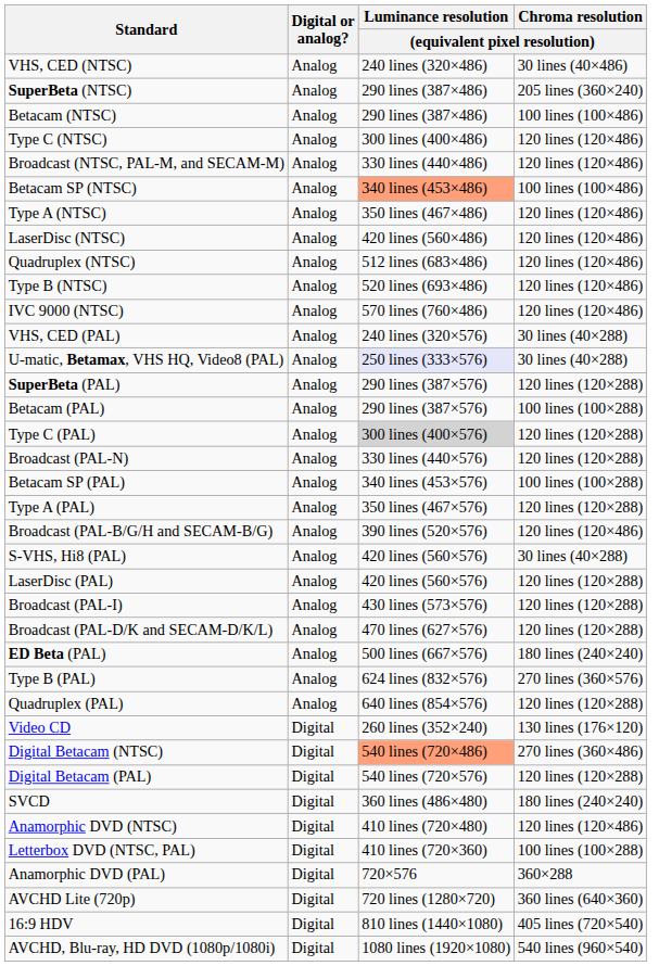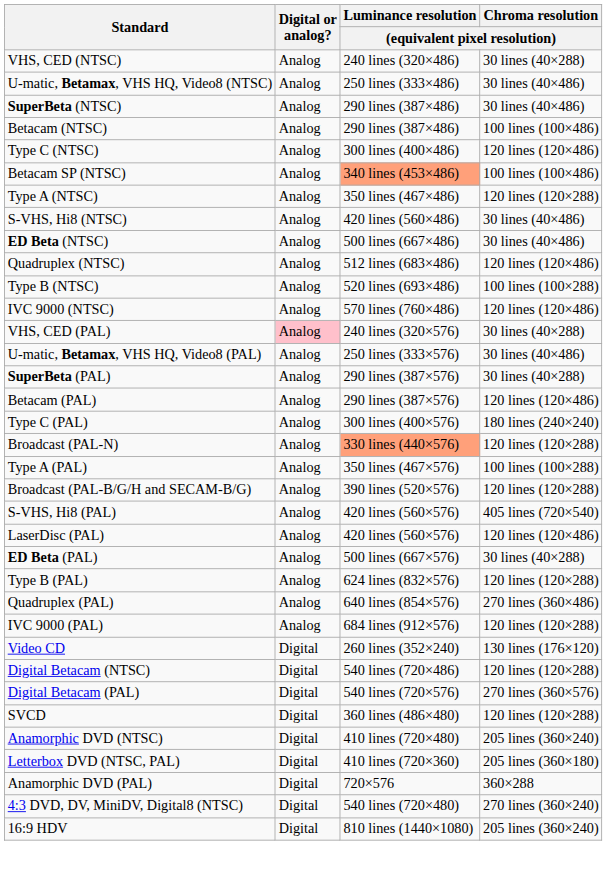 <table class="wikitable sortable">
 <tr>
 <th rowspan=2>Standard</th>
 <th rowspan=2>Digital or<br> analog?</th>
 <th data-sort-type="number">Luminance resolution</th>
 <th data-sort-type="number">Chroma resolution</th>
 </tr>
 <tr>
 <th colspan=2>(equivalent pixel resolution)</th>
 </tr>
 <tr>
 <td>VHS, CED (NTSC)</td>
 <td>Analog</td>
 <td>240 lines (320×486)</td>
+<td>30 lines (40×288)</td>
+</tr>
+<tr>
+<td>U-matic, <strong>Betamax</strong>, VHS HQ, Video8 (NTSC)</td>
+<td>Analog</td>
+<td>250 lines (333×486)</td>
 <td>30 lines (40×486)</td>
 </tr>
 <tr>
 <td><strong>SuperBeta</strong> (NTSC)</td>
 <td>Analog</td>
 <td>290 lines (387×486)</td>
-<td>205 lines (360×240)</td>
+<td>30 lines (40×486)</td>
 </tr>
 <tr>
 <td>Betacam (NTSC)</td>
 <td>Analog</td>
 <td>290 lines (387×486)</td>
 <td>100 lines (100×486)</td>
 </tr>
 <tr>
 <td>Type C (NTSC)</td>
 <td>Analog</td>
 <td>300 lines (400×486)</td>
 <td>120 lines (120×486)</td>
 </tr>
 <tr>
-<td>Broadcast (NTSC, PAL-M, and SECAM-M)</td>
-<td>Analog</td>
-<td>330 lines (440×486)</td>
-<td>120 lines (120×486)</td>
-</tr>
-<tr>
 <td>Betacam SP (NTSC)</td>
 <td>Analog</td>
 <td style="background: lightsalmon;">340 lines (453×486)</td>
 <td>100 lines (100×486)</td>
 </tr>
 <tr>
 <td>Type A (NTSC)</td>
 <td>Analog</td>
 <td>350 lines (467×486)</td>
-<td>120 lines (120×486)</td>
+<td>120 lines (120×288)</td>
 </tr>
 <tr>
-<td>LaserDisc (NTSC)</td>
+<td>S-VHS, Hi8 (NTSC)</td>
 <td>Analog</td>
 <td>420 lines (560×486)</td>
-<td>120 lines (120×486)</td>
+<td>30 lines (40×486)</td>
+</tr>
+<tr>
+<td><strong>ED Beta</strong> (NTSC)</td>
+<td>Analog</td>
+<td>500 lines (667×486)</td>
+<td>30 lines (40×486)</td>
 </tr>
 <tr>
 <td>Quadruplex (NTSC)</td>
 <td>Analog</td>
 <td>512 lines (683×486)</td>
 <td>120 lines (120×486)</td>
 </tr>
 <tr>
 <td>Type B (NTSC)</td>
 <td>Analog</td>
 <td>520 lines (693×486)</td>
-<td>120 lines (120×486)</td>
+<td>100 lines (100×288)</td>
 </tr>
 <tr>
 <td>IVC 9000 (NTSC)</td>
 <td>Analog</td>
 <td>570 lines (760×486)</td>
 <td>120 lines (120×486)</td>
 </tr>
 <tr>
 <td>VHS, CED (PAL)</td>
-<td>Analog</td>
+<td style="background: pink;">Analog</td>
 <td>240 lines (320×576)</td>
 <td>30 lines (40×288)</td>
 </tr>
 <tr>
 <td>U-matic, <strong>Betamax</strong>, VHS HQ, Video8 (PAL)</td>
 <td>Analog</td>
-<td style="background: lavender;">250 lines (333×576)</td>
-<td>30 lines (40×288)</td>
+<td>250 lines (333×576)</td>
+<td>30 lines (40×486)</td>
 </tr>
 <tr>
 <td><strong>SuperBeta</strong> (PAL)</td>
 <td>Analog</td>
 <td>290 lines (387×576)</td>
-<td>120 lines (120×288)</td>
+<td>30 lines (40×288)</td>
 </tr>
 <tr>
 <td>Betacam (PAL)</td>
 <td>Analog</td>
 <td>290 lines (387×576)</td>
-<td>100 lines (100×288)</td>
+<td>120 lines (120×486)</td>
 </tr>
 <tr>
 <td>Type C (PAL)</td>
 <td>Analog</td>
-<td style="background: lightgrey;">300 lines (400×576)</td>
-<td>120 lines (120×288)</td>
+<td>300 lines (400×576)</td>
+<td>180 lines (240×240)</td>
 </tr>
 <tr>
 <td>Broadcast (PAL-N)</td>
 <td>Analog</td>
-<td>330 lines (440×576)</td>
+<td style="background: lightsalmon;">330 lines (440×576)</td>
 <td>120 lines (120×288)</td>
-</tr>
-<tr>
-<td>Betacam SP (PAL)</td>
-<td>Analog</td>
-<td>340 lines (453×576)</td>
-<td>100 lines (100×288)</td>
 </tr>
 <tr>
 <td>Type A (PAL)</td>
 <td>Analog</td>
 <td>350 lines (467×576)</td>
-<td>120 lines (120×288)</td>
+<td>100 lines (100×288)</td>
 </tr>
 <tr>
 <td>Broadcast (PAL-B/G/H and SECAM-B/G)</td>
 <td>Analog</td>
 <td>390 lines (520×576)</td>
-<td>120 lines (120×486)</td>
+<td>120 lines (120×288)</td>
 </tr>
 <tr>
 <td>S-VHS, Hi8 (PAL)</td>
 <td>Analog</td>
 <td>420 lines (560×576)</td>
-<td>30 lines (40×288)</td>
+<td>405 lines (720×540)</td>
 </tr>
 <tr>
 <td>LaserDisc (PAL)</td>
 <td>Analog</td>
 <td>420 lines (560×576)</td>
-<td>120 lines (120×288)</td>
-</tr>
-<tr>
-<td>Broadcast (PAL-I)</td>
-<td>Analog</td>
-<td>430 lines (573×576)</td>
-<td>120 lines (120×288)</td>
-</tr>
-<tr>
-<td>Broadcast (PAL-D/K and SECAM-D/K/L)</td>
-<td>Analog</td>
-<td>470 lines (627×576)</td>
-<td>120 lines (120×288)</td>
+<td>120 lines (120×486)</td>
 </tr>
 <tr>
 <td><strong>ED Beta</strong> (PAL)</td>
 <td>Analog</td>
 <td>500 lines (667×576)</td>
-<td>180 lines (240×240)</td>
+<td>30 lines (40×288)</td>
 </tr>
 <tr>
 <td>Type B (PAL)</td>
 <td>Analog</td>
 <td>624 lines (832×576)</td>
-<td>270 lines (360×576)</td>
+<td>120 lines (120×288)</td>
 </tr>
 <tr>
 <td>Quadruplex (PAL)</td>
 <td>Analog</td>
 <td>640 lines (854×576)</td>
+<td>270 lines (360×486)</td>
+</tr>
+<tr>
+<td>IVC 9000 (PAL)</td>
+<td>Analog</td>
+<td>684 lines (912×576)</td>
 <td>120 lines (120×288)</td>
 </tr>
 <tr>
 <td><a href='#'>Video CD</a></td>
 <td>Digital</td>
 <td>260 lines (352×240)</td>
 <td>130 lines (176×120)</td>
 </tr>
 <tr>
 <td><a href='#'>Digital Betacam</a> (NTSC)</td>
 <td>Digital</td>
-<td style="background: lightsalmon;">540 lines (720×486)</td>
-<td>270 lines (360×486)</td>
+<td>540 lines (720×486)</td>
+<td>120 lines (120×288)</td>
 </tr>
 <tr>
 <td><a href='#'>Digital Betacam</a> (PAL)</td>
 <td>Digital</td>
 <td>540 lines (720×576)</td>
-<td>120 lines (120×288)</td>
+<td>270 lines (360×576)</td>
 </tr>
 <tr>
 <td>SVCD</td>
 <td>Digital</td>
 <td>360 lines (486×480)</td>
-<td>180 lines (240×240)</td>
+<td>120 lines (120×288)</td>
 </tr>
 <tr>
 <td><a href='#'>Anamorphic</a> DVD (NTSC)</td>
 <td>Digital</td>
 <td>410 lines (720×480)</td>
-<td>120 lines (120×486)</td>
+<td>205 lines (360×240)</td>
 </tr>
 <tr>
 <td><a href='#'>Letterbox</a> DVD (NTSC, PAL)</td>
 <td>Digital</td>
 <td>410 lines (720×360)</td>
-<td>100 lines (100×288)</td>
+<td>205 lines (360×180)</td>
 </tr>
 <tr>
 <td>Anamorphic DVD (PAL)</td>
 <td>Digital</td>
 <td>720×576</td>
 <td>360×288</td>
 </tr>
 <tr>
-<td>AVCHD Lite (720p)</td>
+<td><a href='#'>4:3</a> DVD, DV, MiniDV, Digital8 (NTSC)</td>
 <td>Digital</td>
-<td>720 lines (1280×720)</td>
-<td>360 lines (640×360)</td>
+<td>540 lines (720×480)</td>
+<td>270 lines (360×240)</td>
 </tr>
 <tr>
 <td>16:9 HDV</td>
 <td>Digital</td>
 <td>810 lines (1440×1080)</td>
-<td>405 lines (720×540)</td>
-</tr>
-<tr>
-<td>AVCHD, Blu-ray, HD DVD (1080p/1080i)</td>
-<td>Digital</td>
-<td>1080 lines (1920×1080)</td>
-<td>540 lines (960×540)</td>
+<td>205 lines (360×240)</td>
 </tr>
 </table>
